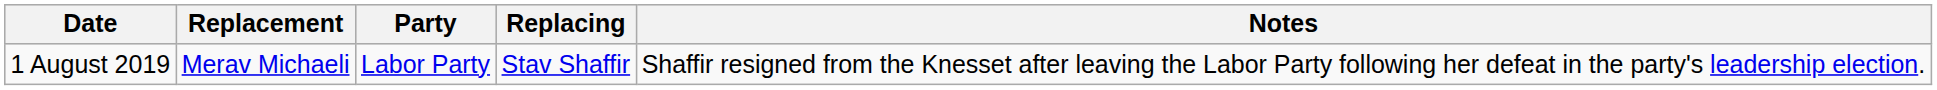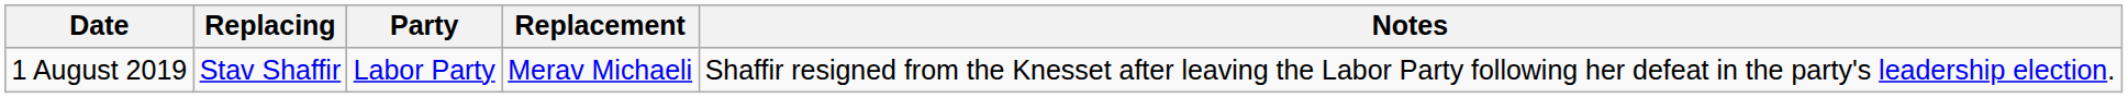 <table class=wikitable>
 <tr>
 <th>Date</th>
+<th>Replacing</th>
+<th>Party</th>
 <th>Replacement</th>
-<th>Party</th>
-<th>Replacing</th>
 <th>Notes</th>
 </tr>
 <tr>
 <td align=left>1 August 2019</td>
+<td><a href='#'>Stav Shaffir</a></td>
+<td><a href='#'>Labor Party</a></td>
 <td><a href='#'>Merav Michaeli</a></td>
-<td><a href='#'>Labor Party</a></td>
-<td><a href='#'>Stav Shaffir</a></td>
 <td>Shaffir resigned from the Knesset after leaving the Labor Party following her defeat in the party's <a href='#'>leadership election</a>.</td>
 </tr>
 </table>
